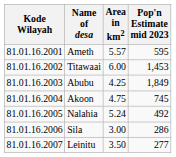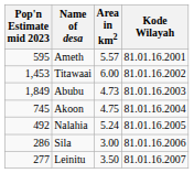 <table class="sortable wikitable">
 <tr>
-<th>Kode <br>Wilayah</th>
+<th>Pop'n<br>Estimate<br>mid 2023</th>
 <th>Name<br>of<br><em>desa</em></th>
 <th>Area <br>in<br>km<sup>2</sup></th>
-<th>Pop'n<br>Estimate<br>mid 2023</th>
+<th>Kode <br>Wilayah</th>
 </tr>
 <tr>
-<td>81.01.16.2001</td>
+<td align="right">595</td>
 <td>Ameth</td>
 <td align="right">5.57</td>
-<td align="right">595</td>
+<td>81.01.16.2001</td>
 </tr>
 <tr>
-<td>81.01.16.2002</td>
+<td align="right">1,453</td>
 <td>Titawaai</td>
 <td align="right">6.00</td>
-<td align="right">1,453</td>
+<td>81.01.16.2002</td>
 </tr>
 <tr>
+<td align="right">1,849</td>
+<td>Abubu</td>
+<td align="right">4.73</td>
 <td>81.01.16.2003</td>
-<td>Abubu</td>
-<td align="right">4.25</td>
-<td align="right">1,849</td>
 </tr>
 <tr>
-<td>81.01.16.2004</td>
+<td align="right">745</td>
 <td>Akoon</td>
 <td align="right">4.75</td>
-<td align="right">745</td>
+<td>81.01.16.2004</td>
 </tr>
 <tr>
-<td>81.01.16.2005</td>
+<td align="right">492</td>
 <td>Nalahia</td>
 <td align="right">5.24</td>
-<td align="right">492</td>
+<td>81.01.16.2005</td>
 </tr>
 <tr>
-<td>81.01.16.2006</td>
+<td align="right">286</td>
 <td>Sila</td>
 <td align="right">3.00</td>
-<td align="right">286</td>
+<td>81.01.16.2006</td>
 </tr>
 <tr>
-<td>81.01.16.2007</td>
+<td align="right">277</td>
 <td>Leinitu</td>
 <td align="right">3.50</td>
-<td align="right">277</td>
+<td>81.01.16.2007</td>
 </tr>
 </table>
